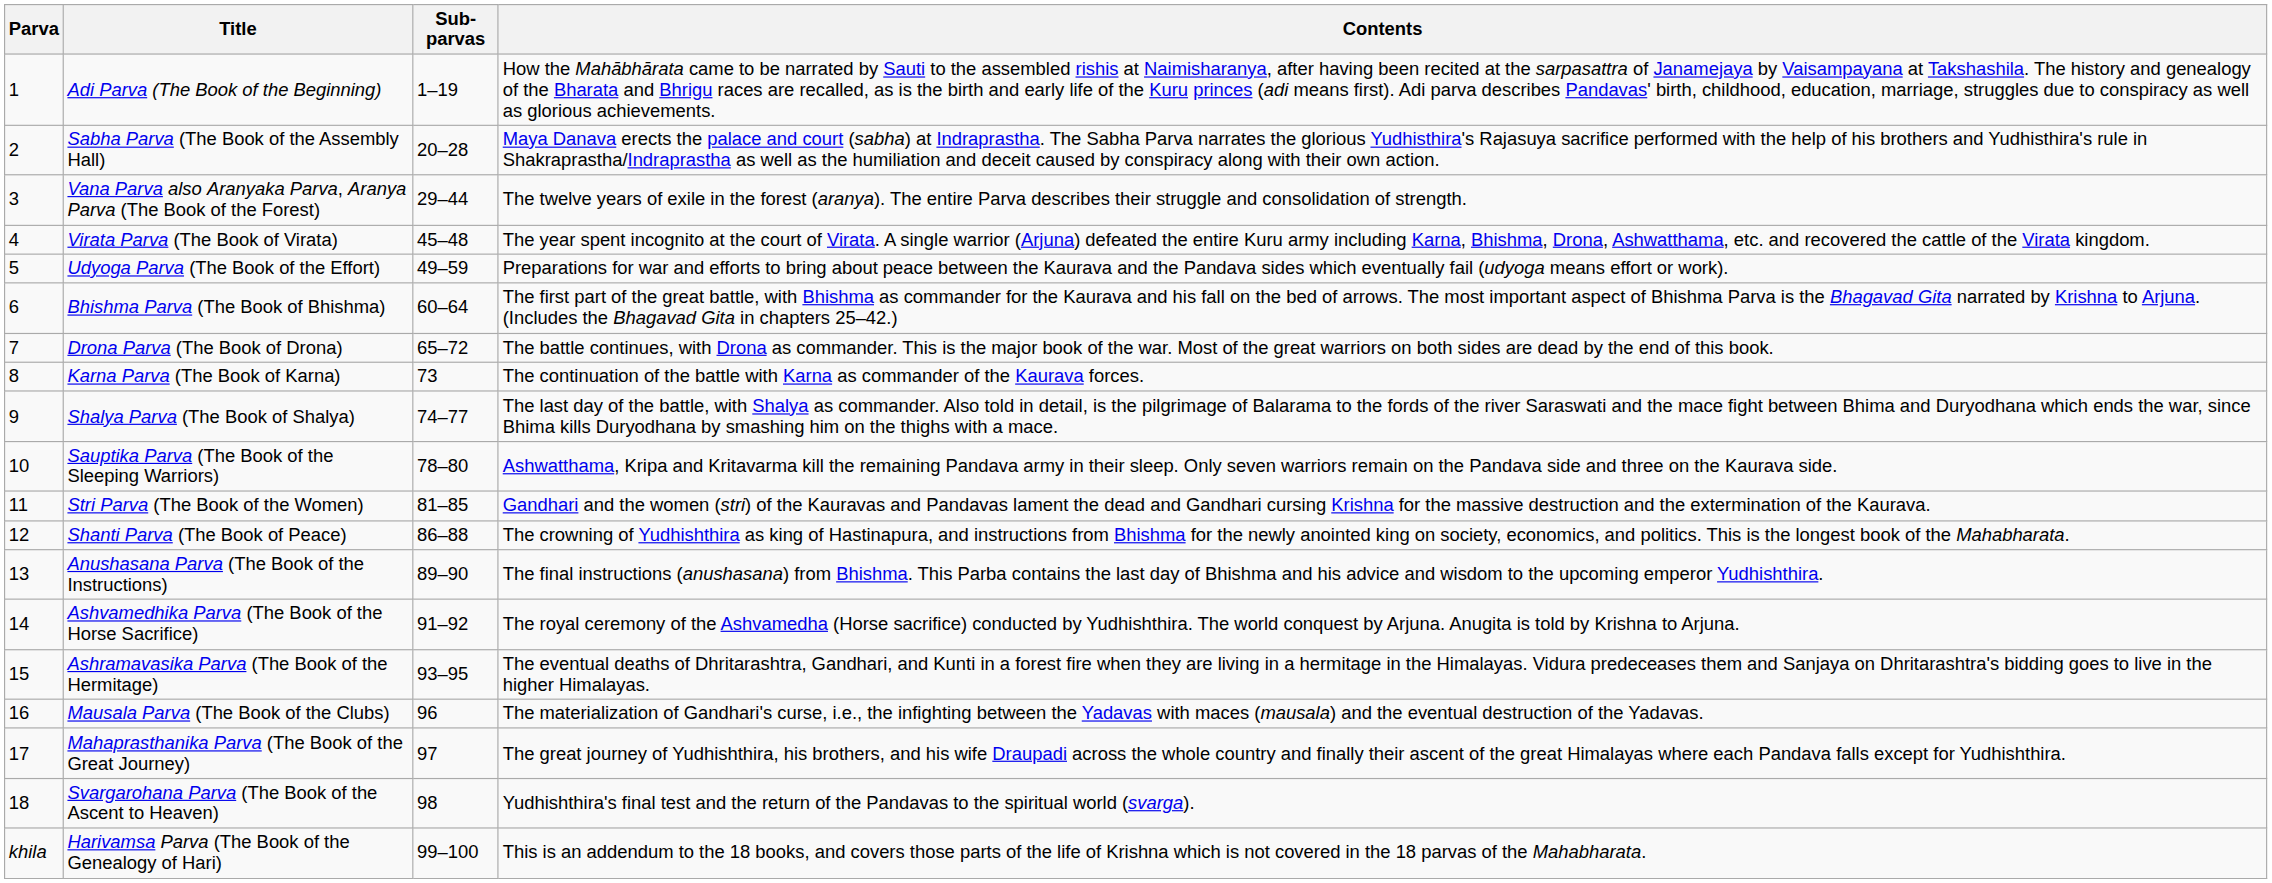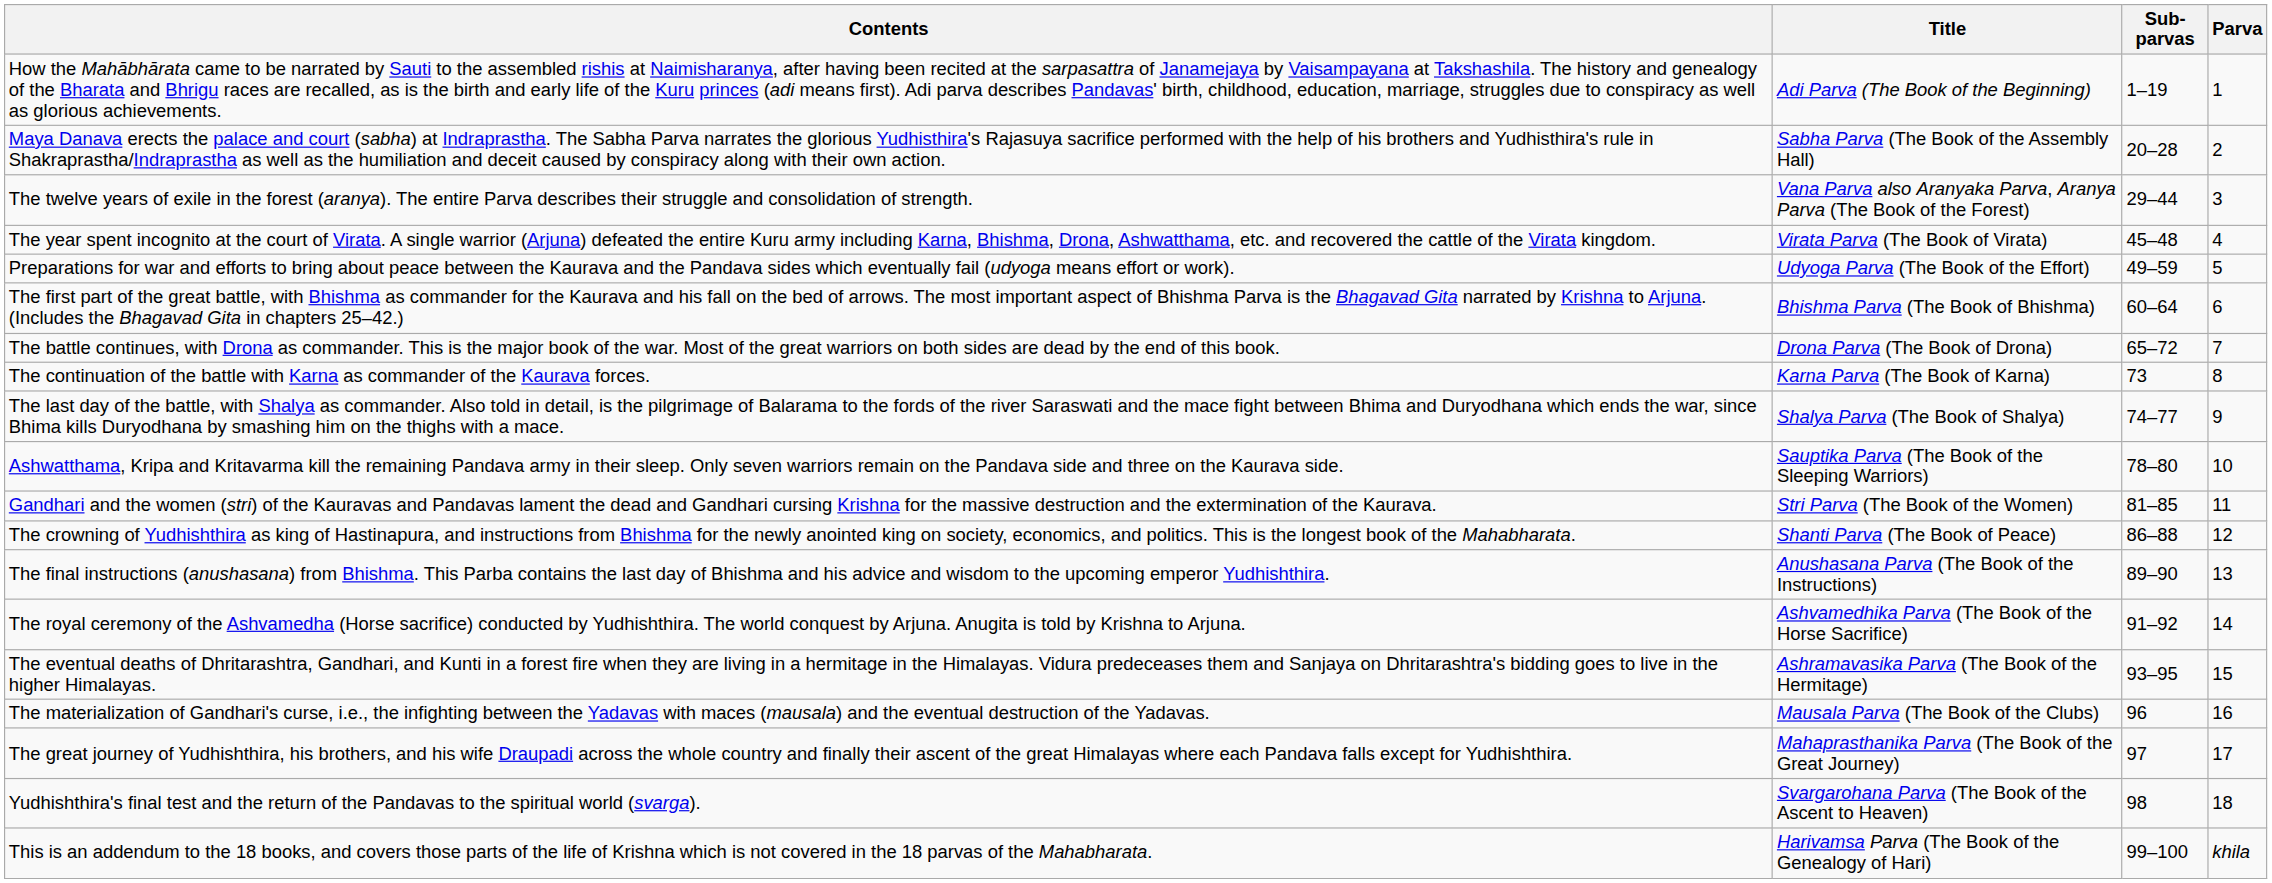 <table class="wikitable">
 <tr>
-<th>Parva</th>
+<th>Contents</th>
 <th>Title</th>
 <th>Sub-parvas</th>
-<th>Contents</th>
+<th>Parva</th>
 </tr>
 <tr>
-<td>1</td>
+<td>How the <em>Mahābhārata</em> came to be narrated by <a href='#'>Sauti</a> to the assembled <a href='#'>rishis</a> at <a href='#'>Naimisharanya</a>, after having been recited at the <em>sarpasattra</em> of <a href='#'>Janamejaya</a> by <a href='#'>Vaisampayana</a> at <a href='#'>Takshashila</a>. The history and genealogy of the <a href='#'>Bharata</a> and <a href='#'>Bhrigu</a> races are recalled, as is the birth and early life of the <a href='#'>Kuru</a> <a href='#'>princes</a> (<em>adi</em> means first). Adi parva describes <a href='#'>Pandavas</a>' birth, childhood, education, marriage, struggles due to conspiracy as well as glorious achievements.</td>
 <td><em><a href='#'>Adi Parva</a></em> <em>(The Book of the Beginning)</em></td>
 <td>1–19</td>
-<td>How the <em>Mahābhārata</em> came to be narrated by <a href='#'>Sauti</a> to the assembled <a href='#'>rishis</a> at <a href='#'>Naimisharanya</a>, after having been recited at the <em>sarpasattra</em> of <a href='#'>Janamejaya</a> by <a href='#'>Vaisampayana</a> at <a href='#'>Takshashila</a>. The history and genealogy of the <a href='#'>Bharata</a> and <a href='#'>Bhrigu</a> races are recalled, as is the birth and early life of the <a href='#'>Kuru</a> <a href='#'>princes</a> (<em>adi</em> means first). Adi parva describes <a href='#'>Pandavas</a>' birth, childhood, education, marriage, struggles due to conspiracy as well as glorious achievements.</td>
+<td>1</td>
 </tr>
 <tr>
-<td>2</td>
+<td><a href='#'>Maya Danava</a> erects the <a href='#'>palace and court</a> (<em>sabha</em>) at <a href='#'>Indraprastha</a>. The Sabha Parva narrates the glorious <a href='#'>Yudhisthira</a>'s Rajasuya sacrifice performed with the help of his brothers and Yudhisthira's rule in Shakraprastha/<a href='#'>Indraprastha</a> as well as the humiliation and deceit caused by conspiracy along with their own action.</td>
 <td><em><a href='#'>Sabha Parva</a></em> (The Book of the Assembly Hall)</td>
 <td>20–28</td>
-<td><a href='#'>Maya Danava</a> erects the <a href='#'>palace and court</a> (<em>sabha</em>) at <a href='#'>Indraprastha</a>. The Sabha Parva narrates the glorious <a href='#'>Yudhisthira</a>'s Rajasuya sacrifice performed with the help of his brothers and Yudhisthira's rule in Shakraprastha/<a href='#'>Indraprastha</a> as well as the humiliation and deceit caused by conspiracy along with their own action.</td>
+<td>2</td>
 </tr>
 <tr>
-<td>3</td>
+<td>The twelve years of exile in the forest (<em>aranya</em>). The entire Parva describes their struggle and consolidation of strength.</td>
 <td><em><a href='#'>Vana Parva</a></em> <em>also</em> <em>Aranyaka Parva</em>, <em>Aranya Parva</em> (The Book of the Forest)</td>
 <td>29–44</td>
-<td>The twelve years of exile in the forest (<em>aranya</em>). The entire Parva describes their struggle and consolidation of strength.</td>
+<td>3</td>
 </tr>
 <tr>
-<td>4</td>
+<td>The year spent incognito at the court of <a href='#'>Virata</a>. A single warrior (<a href='#'>Arjuna</a>) defeated the entire Kuru army including <a href='#'>Karna</a>, <a href='#'>Bhishma</a>, <a href='#'>Drona</a>, <a href='#'>Ashwatthama</a>, etc. and recovered the cattle of the <a href='#'>Virata</a> kingdom.</td>
 <td><em><a href='#'>Virata Parva</a></em> (The Book of Virata)</td>
 <td>45–48</td>
-<td>The year spent incognito at the court of <a href='#'>Virata</a>. A single warrior (<a href='#'>Arjuna</a>) defeated the entire Kuru army including <a href='#'>Karna</a>, <a href='#'>Bhishma</a>, <a href='#'>Drona</a>, <a href='#'>Ashwatthama</a>, etc. and recovered the cattle of the <a href='#'>Virata</a> kingdom.</td>
+<td>4</td>
 </tr>
 <tr>
-<td>5</td>
+<td>Preparations for war and efforts to bring about peace between the Kaurava and the Pandava sides which eventually fail (<em>udyoga</em> means effort or work).</td>
 <td><em><a href='#'>Udyoga Parva</a></em> (The Book of the Effort)</td>
 <td>49–59</td>
-<td>Preparations for war and efforts to bring about peace between the Kaurava and the Pandava sides which eventually fail (<em>udyoga</em> means effort or work).</td>
+<td>5</td>
 </tr>
 <tr>
-<td>6</td>
+<td>The first part of the great battle, with <a href='#'>Bhishma</a> as commander for the Kaurava and his fall on the bed of arrows. The most important aspect of Bhishma Parva is the <em><a href='#'>Bhagavad Gita</a></em> narrated by <a href='#'>Krishna</a> to <a href='#'>Arjuna</a>. (Includes the <em>Bhagavad Gita</em> in chapters 25–42.)</td>
 <td><em><a href='#'>Bhishma Parva</a></em> (The Book of Bhishma)</td>
 <td>60–64</td>
-<td>The first part of the great battle, with <a href='#'>Bhishma</a> as commander for the Kaurava and his fall on the bed of arrows. The most important aspect of Bhishma Parva is the <em><a href='#'>Bhagavad Gita</a></em> narrated by <a href='#'>Krishna</a> to <a href='#'>Arjuna</a>. (Includes the <em>Bhagavad Gita</em> in chapters 25–42.)</td>
+<td>6</td>
 </tr>
 <tr>
-<td>7</td>
+<td>The battle continues, with <a href='#'>Drona</a> as commander. This is the major book of the war. Most of the great warriors on both sides are dead by the end of this book.</td>
 <td><em><a href='#'>Drona Parva</a></em> (The Book of Drona)</td>
 <td>65–72</td>
-<td>The battle continues, with <a href='#'>Drona</a> as commander. This is the major book of the war. Most of the great warriors on both sides are dead by the end of this book.</td>
+<td>7</td>
 </tr>
 <tr>
-<td>8</td>
+<td>The continuation of the battle with <a href='#'>Karna</a> as commander of the <a href='#'>Kaurava</a> forces.</td>
 <td><em><a href='#'>Karna Parva</a></em> (The Book of Karna)</td>
 <td>73</td>
-<td>The continuation of the battle with <a href='#'>Karna</a> as commander of the <a href='#'>Kaurava</a> forces.</td>
+<td>8</td>
 </tr>
 <tr>
-<td>9</td>
+<td>The last day of the battle, with <a href='#'>Shalya</a> as commander. Also told in detail, is the pilgrimage of Balarama to the fords of the river Saraswati and the mace fight between Bhima and Duryodhana which ends the war, since Bhima kills Duryodhana by smashing him on the thighs with a mace.</td>
 <td><em><a href='#'>Shalya Parva</a></em> (The Book of Shalya)</td>
 <td>74–77</td>
-<td>The last day of the battle, with <a href='#'>Shalya</a> as commander. Also told in detail, is the pilgrimage of Balarama to the fords of the river Saraswati and the mace fight between Bhima and Duryodhana which ends the war, since Bhima kills Duryodhana by smashing him on the thighs with a mace.</td>
+<td>9</td>
 </tr>
 <tr>
-<td>10</td>
+<td><a href='#'>Ashwatthama</a>, Kripa and Kritavarma kill the remaining Pandava army in their sleep. Only seven warriors remain on the Pandava side and three on the Kaurava side.</td>
 <td><em><a href='#'>Sauptika Parva</a></em> (The Book of the Sleeping Warriors)</td>
 <td>78–80</td>
-<td><a href='#'>Ashwatthama</a>, Kripa and Kritavarma kill the remaining Pandava army in their sleep. Only seven warriors remain on the Pandava side and three on the Kaurava side.</td>
+<td>10</td>
 </tr>
 <tr>
-<td>11</td>
+<td><a href='#'>Gandhari</a> and the women (<em>stri</em>) of the Kauravas and Pandavas lament the dead and Gandhari cursing <a href='#'>Krishna</a> for the massive destruction and the extermination of the Kaurava.</td>
 <td><em><a href='#'>Stri Parva</a></em> (The Book of the Women)</td>
 <td>81–85</td>
-<td><a href='#'>Gandhari</a> and the women (<em>stri</em>) of the Kauravas and Pandavas lament the dead and Gandhari cursing <a href='#'>Krishna</a> for the massive destruction and the extermination of the Kaurava.</td>
+<td>11</td>
 </tr>
 <tr>
-<td>12</td>
+<td>The crowning of <a href='#'>Yudhishthira</a> as king of Hastinapura, and instructions from <a href='#'>Bhishma</a> for the newly anointed king on society, economics, and politics. This is the longest book of the <em>Mahabharata</em>.</td>
 <td><em><a href='#'>Shanti Parva</a></em> (The Book of Peace)</td>
 <td>86–88</td>
-<td>The crowning of <a href='#'>Yudhishthira</a> as king of Hastinapura, and instructions from <a href='#'>Bhishma</a> for the newly anointed king on society, economics, and politics. This is the longest book of the <em>Mahabharata</em>.</td>
+<td>12</td>
 </tr>
 <tr>
-<td>13</td>
+<td>The final instructions (<em>anushasana</em>) from <a href='#'>Bhishma</a>. This Parba contains the last day of Bhishma and his advice and wisdom to the upcoming emperor <a href='#'>Yudhishthira</a>.</td>
 <td><em><a href='#'>Anushasana Parva</a></em> (The Book of the Instructions)</td>
 <td>89–90</td>
-<td>The final instructions (<em>anushasana</em>) from <a href='#'>Bhishma</a>. This Parba contains the last day of Bhishma and his advice and wisdom to the upcoming emperor <a href='#'>Yudhishthira</a>.</td>
+<td>13</td>
 </tr>
 <tr>
-<td>14</td>
+<td>The royal ceremony of the <a href='#'>Ashvamedha</a> (Horse sacrifice) conducted by Yudhishthira. The world conquest by Arjuna. Anugita is told by Krishna to Arjuna.</td>
 <td><em><a href='#'>Ashvamedhika Parva</a></em> (The Book of the Horse Sacrifice)</td>
 <td>91–92</td>
-<td>The royal ceremony of the <a href='#'>Ashvamedha</a> (Horse sacrifice) conducted by Yudhishthira. The world conquest by Arjuna. Anugita is told by Krishna to Arjuna.</td>
+<td>14</td>
 </tr>
 <tr>
-<td>15</td>
+<td>The eventual deaths of Dhritarashtra, Gandhari, and Kunti in a forest fire when they are living in a hermitage in the Himalayas. Vidura predeceases them and Sanjaya on Dhritarashtra's bidding goes to live in the higher Himalayas.</td>
 <td><em><a href='#'>Ashramavasika Parva</a></em> (The Book of the Hermitage)</td>
 <td>93–95</td>
-<td>The eventual deaths of Dhritarashtra, Gandhari, and Kunti in a forest fire when they are living in a hermitage in the Himalayas. Vidura predeceases them and Sanjaya on Dhritarashtra's bidding goes to live in the higher Himalayas.</td>
+<td>15</td>
 </tr>
 <tr>
-<td>16</td>
+<td>The materialization of Gandhari's curse, i.e., the infighting between the <a href='#'>Yadavas</a> with maces (<em>mausala</em>) and the eventual destruction of the Yadavas.</td>
 <td><em><a href='#'>Mausala Parva</a></em> (The Book of the Clubs)</td>
 <td>96</td>
-<td>The materialization of Gandhari's curse, i.e., the infighting between the <a href='#'>Yadavas</a> with maces (<em>mausala</em>) and the eventual destruction of the Yadavas.</td>
+<td>16</td>
 </tr>
 <tr>
-<td>17</td>
+<td>The great journey of Yudhishthira, his brothers, and his wife <a href='#'>Draupadi</a> across the whole country and finally their ascent of the great Himalayas where each Pandava falls except for Yudhishthira.</td>
 <td><em><a href='#'>Mahaprasthanika Parva</a></em> (The Book of the Great Journey)</td>
 <td>97</td>
-<td>The great journey of Yudhishthira, his brothers, and his wife <a href='#'>Draupadi</a> across the whole country and finally their ascent of the great Himalayas where each Pandava falls except for Yudhishthira.</td>
+<td>17</td>
 </tr>
 <tr>
-<td>18</td>
+<td>Yudhishthira's final test and the return of the Pandavas to the spiritual world (<em><a href='#'>svarga</a></em>).</td>
 <td><em><a href='#'>Svargarohana Parva</a></em> (The Book of the Ascent to Heaven)</td>
 <td>98</td>
-<td>Yudhishthira's final test and the return of the Pandavas to the spiritual world (<em><a href='#'>svarga</a></em>).</td>
+<td>18</td>
 </tr>
 <tr>
-<td><em>khila</em></td>
+<td>This is an addendum to the 18 books, and covers those parts of the life of Krishna which is not covered in the 18 parvas of the <em>Mahabharata</em>.</td>
 <td><em><a href='#'>Harivamsa</a> Parva</em> (The Book of the Genealogy of Hari)</td>
 <td>99–100</td>
-<td>This is an addendum to the 18 books, and covers those parts of the life of Krishna which is not covered in the 18 parvas of the <em>Mahabharata</em>.</td>
+<td><em>khila</em></td>
 </tr>
 </table>
